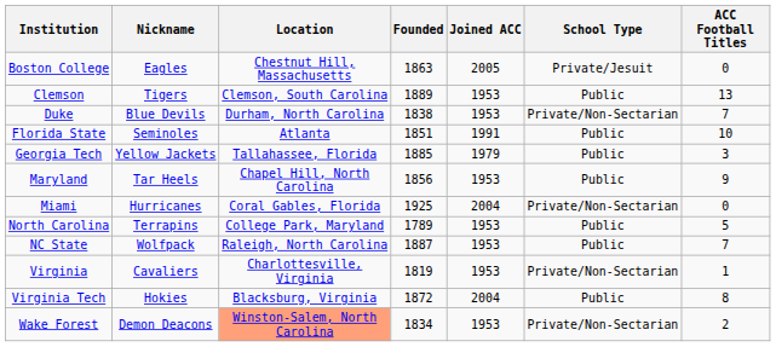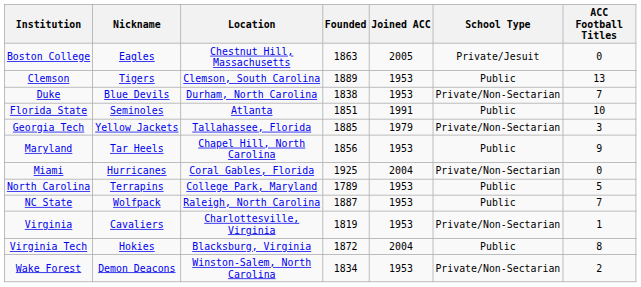 <table class="wikitable sortable" style="text-align: center;">
 <tr>
 <th width="110">Institution</th>
 <th width="110">Nickname</th>
 <th width="180">Location</th>
 <th>Founded</th>
 <th>Joined ACC</th>
 <th>School Type</th>
 <th width="90">ACC Football Titles</th>
 </tr>
 <tr>
 <td><a href='#'>Boston College</a></td>
 <td><a href='#'>Eagles</a></td>
 <td><a href='#'>Chestnut Hill, Massachusetts</a></td>
 <td>1863</td>
 <td>2005</td>
 <td>Private/Jesuit</td>
 <td>0</td>
 </tr>
 <tr>
 <td><a href='#'>Clemson</a></td>
 <td><a href='#'>Tigers</a></td>
 <td><a href='#'>Clemson, South Carolina</a></td>
 <td>1889</td>
 <td>1953</td>
 <td>Public</td>
 <td>13</td>
 </tr>
 <tr>
 <td><a href='#'>Duke</a></td>
 <td><a href='#'>Blue Devils</a></td>
 <td><a href='#'>Durham, North Carolina</a></td>
 <td>1838</td>
 <td>1953</td>
 <td>Private/Non-Sectarian</td>
 <td>7</td>
 </tr>
 <tr>
 <td><a href='#'>Florida State</a></td>
 <td><a href='#'>Seminoles</a></td>
 <td><a href='#'>Atlanta</a></td>
 <td>1851</td>
 <td>1991</td>
 <td>Public</td>
 <td>10</td>
 </tr>
 <tr>
 <td><a href='#'>Georgia Tech</a></td>
 <td><a href='#'>Yellow Jackets</a></td>
 <td><a href='#'>Tallahassee, Florida</a></td>
 <td>1885</td>
 <td>1979</td>
-<td>Public</td>
+<td>Private/Non-Sectarian</td>
 <td>3</td>
 </tr>
 <tr>
 <td><a href='#'>Maryland</a></td>
 <td><a href='#'>Tar Heels</a></td>
 <td><a href='#'>Chapel Hill, North Carolina</a></td>
 <td>1856</td>
 <td>1953</td>
 <td>Public</td>
 <td>9</td>
 </tr>
 <tr>
 <td><a href='#'>Miami</a></td>
 <td><a href='#'>Hurricanes</a></td>
 <td><a href='#'>Coral Gables, Florida</a></td>
 <td>1925</td>
 <td>2004</td>
 <td>Private/Non-Sectarian</td>
 <td>0</td>
 </tr>
 <tr>
 <td><a href='#'>North Carolina</a></td>
 <td><a href='#'>Terrapins</a></td>
 <td><a href='#'>College Park, Maryland</a></td>
 <td>1789</td>
 <td>1953</td>
 <td>Public</td>
 <td>5</td>
 </tr>
 <tr>
 <td><a href='#'>NC State</a></td>
 <td><a href='#'>Wolfpack</a></td>
 <td><a href='#'>Raleigh, North Carolina</a></td>
 <td>1887</td>
 <td>1953</td>
 <td>Public</td>
 <td>7</td>
 </tr>
 <tr>
 <td><a href='#'>Virginia</a></td>
 <td><a href='#'>Cavaliers</a></td>
 <td><a href='#'>Charlottesville, Virginia</a></td>
 <td>1819</td>
 <td>1953</td>
 <td>Private/Non-Sectarian</td>
 <td>1</td>
 </tr>
 <tr>
 <td><a href='#'>Virginia Tech</a></td>
 <td><a href='#'>Hokies</a></td>
 <td><a href='#'>Blacksburg, Virginia</a></td>
 <td>1872</td>
 <td>2004</td>
 <td>Public</td>
 <td>8</td>
 </tr>
 <tr>
 <td><a href='#'>Wake Forest</a></td>
 <td><a href='#'>Demon Deacons</a></td>
-<td style="background: lightsalmon;"><a href='#'>Winston-Salem, North Carolina</a></td>
+<td><a href='#'>Winston-Salem, North Carolina</a></td>
 <td>1834</td>
 <td>1953</td>
 <td>Private/Non-Sectarian</td>
 <td>2</td>
 </tr>
 </table>
